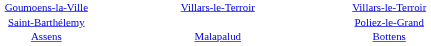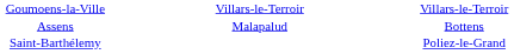 <table width ="60%" border = 0 align="center">
 <tr ---->
 <td width ="33%" align="center"><a href='#'>Goumoens-la-Ville</a></td>
 <td width ="33%" align="center"><a href='#'>Villars-le-Terroir</a></td>
 <td width ="33%" align="center"><a href='#'>Villars-le-Terroir</a></td>
 </tr>
 <tr ---->
+<td width ="33%" align="center"><a href='#'>Assens</a></td>
+<td width ="33%" align="center"><a href='#'>Malapalud</a></td>
+<td width ="33%" align="center"><a href='#'>Bottens</a></td>
+</tr>
+<tr ---->
 <td width ="33%" align="center"><a href='#'>Saint-Barthélemy</a></td>
 <td width ="33%" align="center"></td>
 <td width ="33%" align="center"><a href='#'>Poliez-le-Grand</a></td>
 </tr>
-<tr ---->
-<td width ="33%" align="center"><a href='#'>Assens</a></td>
-<td width ="33%" align="center"><a href='#'>Malapalud</a></td>
-<td width ="33%" align="center"><a href='#'>Bottens</a></td>
-</tr>
 </table>
